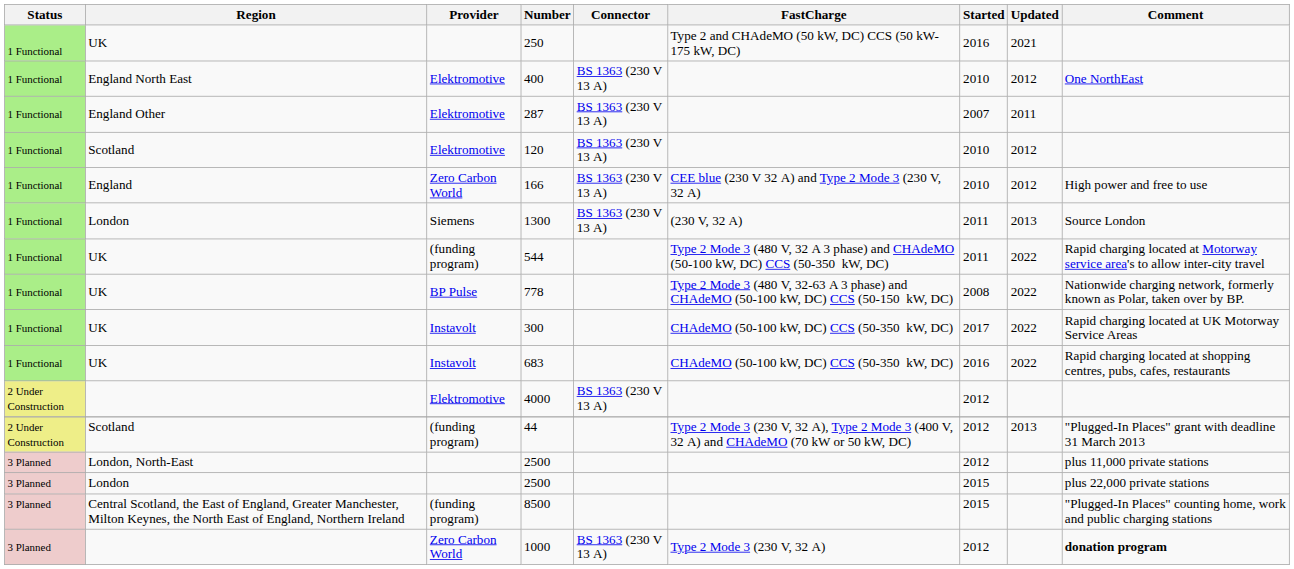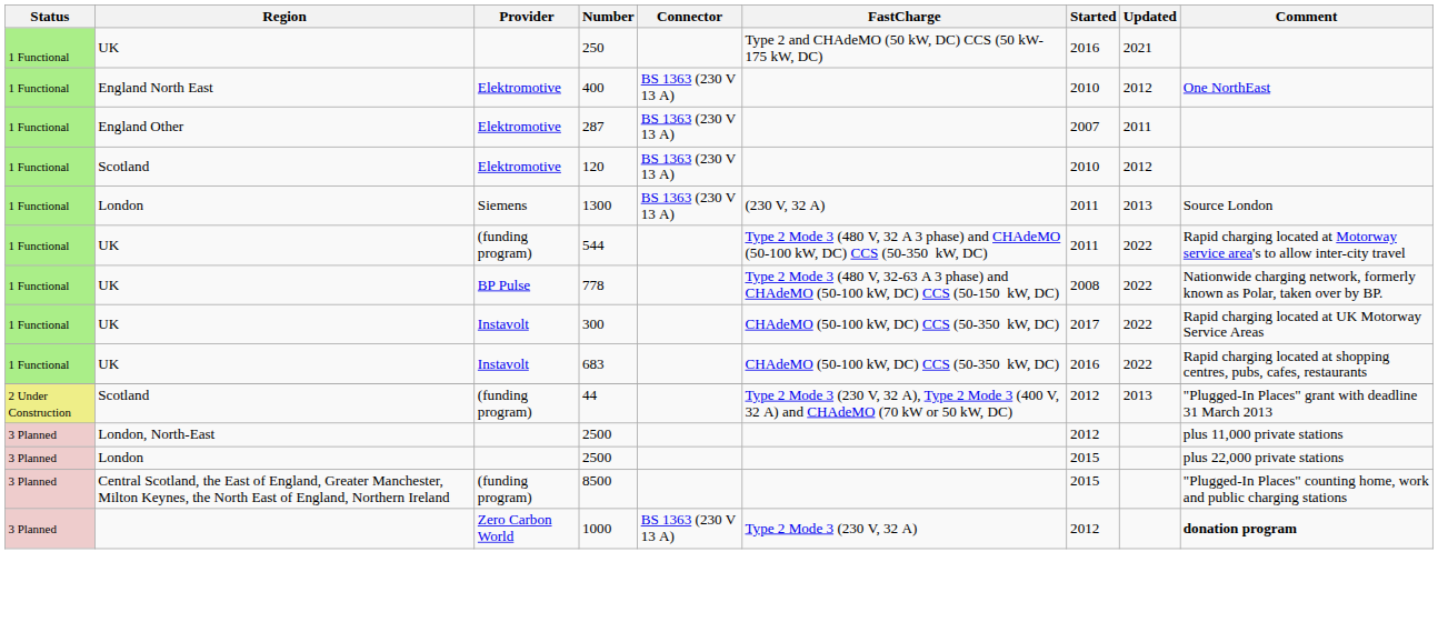 <table class="wikitable sortable" style="clear:both;">
 <tr>
 <th>Status</th>
 <th>Region</th>
 <th>Provider</th>
 <th>Number</th>
 <th>Connector</th>
 <th>FastCharge</th>
 <th>Started</th>
 <th>Updated</th>
 <th>Comment</th>
 </tr>
 <tr>
 <td style="background: #AE8"><br><small>1 Functional</small></td>
 <td>UK</td>
 <td></td>
 <td>250</td>
 <td></td>
 <td>Type 2 and CHAdeMO (50 kW, DC) CCS (50 kW-175 kW, DC)</td>
 <td>2016</td>
 <td>2021</td>
 <td></td>
 </tr>
 <tr>
 <td style="background: #AE8"><small>1 Functional</small></td>
 <td>England North East</td>
 <td><a href='#'>Elektromotive</a></td>
 <td>400</td>
 <td><a href='#'>BS 1363</a> (230 V 13 A)</td>
 <td></td>
 <td>2010</td>
 <td>2012</td>
 <td><a href='#'>One NorthEast</a></td>
 </tr>
 <tr>
 <td style="background: #AE8"><small>1 Functional</small></td>
 <td>England Other</td>
 <td><a href='#'>Elektromotive</a></td>
 <td>287</td>
 <td><a href='#'>BS 1363</a> (230 V 13 A)</td>
 <td></td>
 <td>2007</td>
 <td>2011</td>
 <td></td>
 </tr>
 <tr>
 <td style="background: #AE8"><small>1 Functional</small></td>
 <td>Scotland</td>
 <td><a href='#'>Elektromotive</a></td>
 <td>120</td>
 <td><a href='#'>BS 1363</a> (230 V 13 A)</td>
 <td></td>
 <td>2010</td>
 <td>2012</td>
 <td></td>
 </tr>
 <tr>
 <td style="background: #AE8"><small>1 Functional</small></td>
-<td>England</td>
-<td><a href='#'>Zero Carbon World</a></td>
-<td>166</td>
-<td><a href='#'>BS 1363</a> (230 V 13 A)</td>
-<td><a href='#'>CEE blue</a> (230 V 32 A) and <a href='#'>Type 2 Mode 3</a> (230 V, 32 A)</td>
-<td>2010</td>
-<td>2012</td>
-<td>High power and free to use</td>
-</tr>
-<tr>
-<td style="background: #AE8"><small>1 Functional</small></td>
 <td>London</td>
 <td>Siemens</td>
 <td>1300</td>
 <td><a href='#'>BS 1363</a> (230 V 13 A)</td>
 <td>(230 V, 32 A)</td>
 <td>2011</td>
 <td>2013</td>
 <td>Source London</td>
 </tr>
 <tr>
 <td style="background: #AE8"><small>1 Functional</small></td>
 <td>UK</td>
 <td>(funding program)</td>
 <td>544</td>
 <td></td>
 <td><a href='#'>Type 2 Mode 3</a> (480 V, 32 A 3 phase) and <a href='#'>CHAdeMO</a> (50-100 kW, DC) <a href='#'>CCS</a> (50-350  kW, DC)</td>
 <td>2011</td>
 <td>2022</td>
 <td>Rapid charging located at <a href='#'>Motorway service area</a>'s to allow inter-city travel</td>
 </tr>
 <tr>
 <td style="background: #AE8"><small>1 Functional</small></td>
 <td>UK</td>
 <td><a href='#'>BP Pulse</a></td>
 <td>778</td>
 <td></td>
 <td><a href='#'>Type 2 Mode 3</a> (480 V, 32-63 A 3 phase) and <a href='#'>CHAdeMO</a> (50-100 kW, DC) <a href='#'>CCS</a> (50-150  kW, DC)</td>
 <td>2008</td>
 <td>2022</td>
 <td>Nationwide charging network, formerly known as Polar, taken over by BP.</td>
 </tr>
 <tr>
 <td style="background: #AE8"><small>1 Functional</small></td>
 <td>UK</td>
 <td><a href='#'>Instavolt</a></td>
 <td>300</td>
 <td></td>
 <td><a href='#'>CHAdeMO</a> (50-100 kW, DC) <a href='#'>CCS</a> (50-350  kW, DC)</td>
 <td>2017</td>
 <td>2022</td>
 <td>Rapid charging located at UK Motorway Service Areas</td>
 </tr>
 <tr>
 <td style="background: #AE8"><small>1 Functional</small></td>
 <td>UK</td>
 <td><a href='#'>Instavolt</a></td>
 <td>683</td>
 <td></td>
 <td><a href='#'>CHAdeMO</a> (50-100 kW, DC) <a href='#'>CCS</a> (50-350  kW, DC)</td>
 <td>2016</td>
 <td>2022</td>
 <td>Rapid charging located at shopping centres, pubs, cafes, restaurants</td>
-</tr>
-<tr>
-<td style="background: #EE8"><small>2 Under Construction</small></td>
-<td></td>
-<td><a href='#'>Elektromotive</a></td>
-<td>4000</td>
-<td><a href='#'>BS 1363</a> (230 V 13 A)</td>
-<td></td>
-<td>2012</td>
-<td></td>
-<td></td>
 </tr>
 <tr>
 </tr>
 <tr valign="top">
 <td style="background: #EE8"><small>2 Under Construction</small></td>
 <td>Scotland</td>
 <td>(funding program)</td>
 <td>44</td>
 <td></td>
 <td><a href='#'>Type 2 Mode 3</a> (230 V, 32 A), <a href='#'>Type 2 Mode 3</a> (400 V, 32 A) and <a href='#'>CHAdeMO</a> (70 kW or 50 kW, DC)</td>
 <td>2012</td>
 <td>2013</td>
 <td>"Plugged-In Places" grant with deadline 31 March 2013</td>
 </tr>
 <tr>
 <td style="background: #ECC"><small>3 Planned</small></td>
 <td>London, North-East</td>
 <td></td>
 <td>2500</td>
 <td></td>
 <td></td>
 <td>2012</td>
 <td></td>
 <td>plus 11,000 private stations</td>
 </tr>
 <tr>
 <td style="background: #ECC"><small>3 Planned</small></td>
 <td>London</td>
 <td></td>
 <td>2500</td>
 <td></td>
 <td></td>
 <td>2015</td>
 <td></td>
 <td>plus 22,000 private stations</td>
 </tr>
 <tr valign="top">
 <td style="background: #ECC"><small>3 Planned</small></td>
 <td>Central Scotland, the East of England, Greater Manchester, Milton Keynes, the North East of England, Northern Ireland</td>
 <td>(funding program)</td>
 <td>8500</td>
 <td></td>
 <td></td>
 <td>2015</td>
 <td></td>
 <td>"Plugged-In Places" counting home, work and public charging stations</td>
 </tr>
 <tr>
 <td style="background: #ECC"><small>3 Planned</small></td>
 <td></td>
 <td><a href='#'>Zero Carbon World</a></td>
 <td>1000</td>
 <td><a href='#'>BS 1363</a> (230 V 13 A)</td>
 <td><a href='#'>Type 2 Mode 3</a> (230 V, 32 A)</td>
 <td>2012</td>
 <td></td>
 <td><strong>donation program</strong></td>
 </tr>
 </table>
